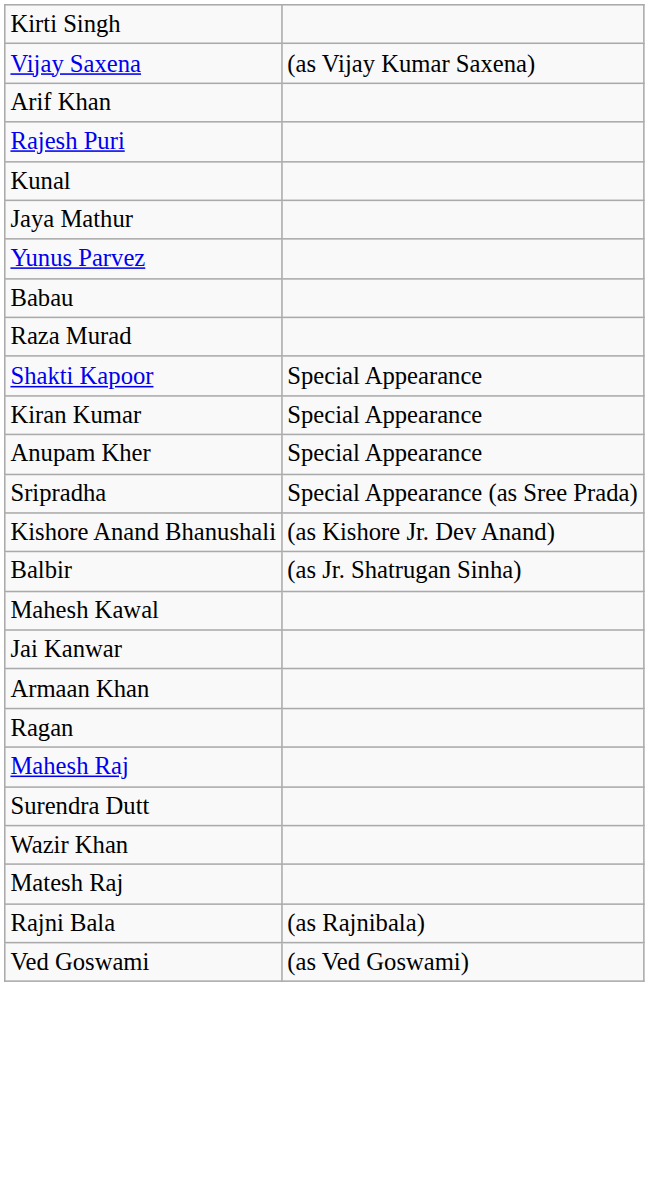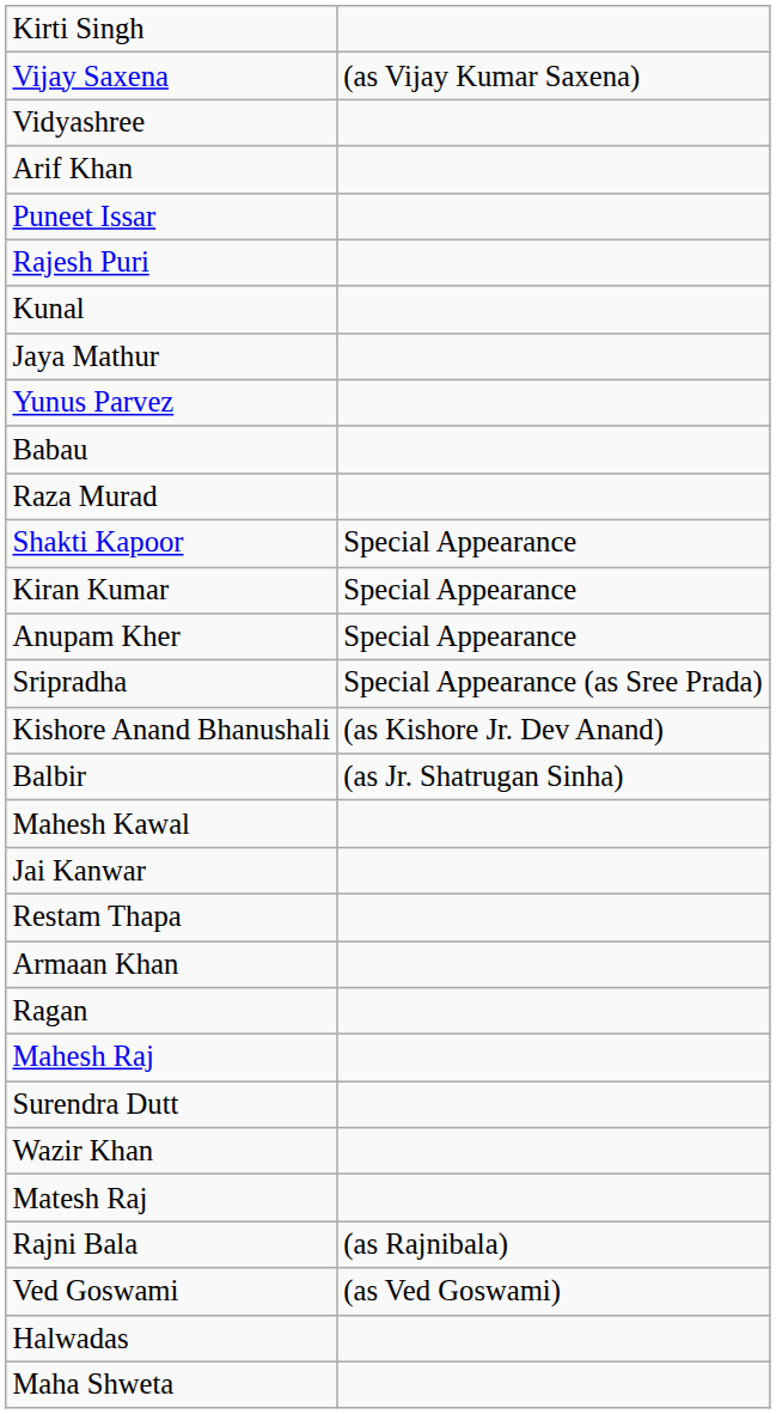 <table class="wikitable">
 <tr>
 <td>Kirti Singh</td>
 </tr>
 <tr>
 <td><a href='#'>Vijay Saxena</a></td>
 <td>(as Vijay Kumar Saxena)</td>
 </tr>
 <tr>
+<td>Vidyashree</td>
+<td></td>
+</tr>
+<tr>
 <td>Arif Khan</td>
+<td></td>
+</tr>
+<tr>
+<td><a href='#'>Puneet Issar</a></td>
 <td></td>
 </tr>
 <tr>
 <td><a href='#'>Rajesh Puri</a></td>
 <td></td>
 </tr>
 <tr>
 <td>Kunal</td>
 <td></td>
 </tr>
 <tr>
 <td>Jaya Mathur</td>
 <td></td>
 </tr>
 <tr>
 <td><a href='#'>Yunus Parvez</a></td>
 <td></td>
 </tr>
 <tr>
 <td>Babau</td>
 <td></td>
 </tr>
 <tr>
 <td>Raza Murad</td>
 <td></td>
 </tr>
 <tr>
 <td><a href='#'>Shakti Kapoor</a></td>
 <td>Special Appearance</td>
 </tr>
 <tr>
 <td>Kiran Kumar</td>
 <td>Special Appearance</td>
 </tr>
 <tr>
 <td>Anupam Kher</td>
 <td>Special Appearance</td>
 </tr>
 <tr>
 <td>Sripradha</td>
 <td>Special Appearance (as Sree Prada)</td>
 </tr>
 <tr>
 <td>Kishore Anand Bhanushali</td>
 <td>(as Kishore Jr. Dev Anand)</td>
 </tr>
 <tr>
 <td>Balbir</td>
 <td>(as Jr. Shatrugan Sinha)</td>
 </tr>
 <tr>
 <td>Mahesh Kawal</td>
 <td></td>
 </tr>
 <tr>
 <td>Jai Kanwar</td>
 <td></td>
 </tr>
 <tr>
+<td>Restam Thapa</td>
+<td></td>
+</tr>
+<tr>
 <td>Armaan Khan</td>
 <td></td>
 </tr>
 <tr>
 <td>Ragan</td>
 <td></td>
 </tr>
 <tr>
 <td><a href='#'>Mahesh Raj</a></td>
 <td></td>
 </tr>
 <tr>
 <td>Surendra Dutt</td>
 <td></td>
 </tr>
 <tr>
 <td>Wazir Khan</td>
 <td></td>
 </tr>
 <tr>
 <td>Matesh Raj</td>
 <td></td>
 </tr>
 <tr>
 <td>Rajni Bala</td>
 <td>(as Rajnibala)</td>
 </tr>
 <tr>
 <td>Ved Goswami</td>
 <td>(as Ved Goswami)</td>
 </tr>
+<tr>
+<td>Halwadas</td>
+<td></td>
+</tr>
+<tr>
+<td>Maha Shweta</td>
+<td></td>
+</tr>
 </table>
